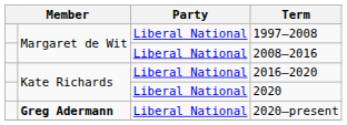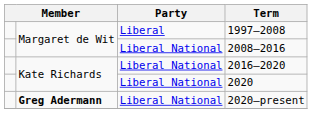 <table class="wikitable">
 <tr>
 <th colspan="2">Member</th>
 <th>Party</th>
 <th>Term</th>
 </tr>
 <tr>
 <td> </td>
 <td rowspan="2">Margaret de Wit</td>
-<td><a href='#'>Liberal National</a></td>
+<td><a href='#'>Liberal</a></td>
 <td>1997–2008</td>
 </tr>
 <tr>
 <td> </td>
 <td><a href='#'>Liberal National</a></td>
 <td>2008–2016</td>
 </tr>
 <tr>
 <td> </td>
 <td rowspan="2">Kate Richards</td>
 <td><a href='#'>Liberal National</a></td>
 <td>2016–2020</td>
 </tr>
 <tr>
 <td> </td>
 <td><a href='#'>Liberal National</a></td>
 <td>2020</td>
 </tr>
 <tr>
 <td> </td>
 <td><strong>Greg Adermann</strong></td>
 <td><a href='#'>Liberal National</a></td>
 <td>2020–present</td>
 </tr>
 <tr>
 </tr>
 </table>
